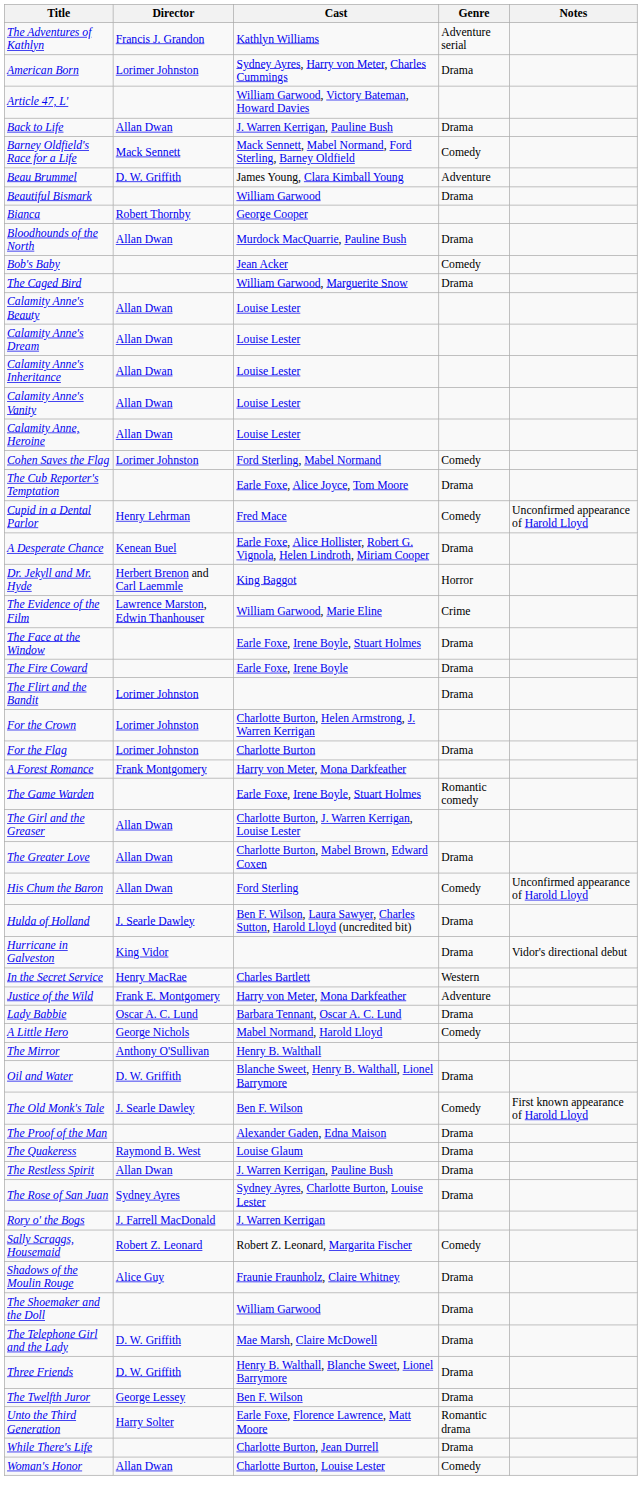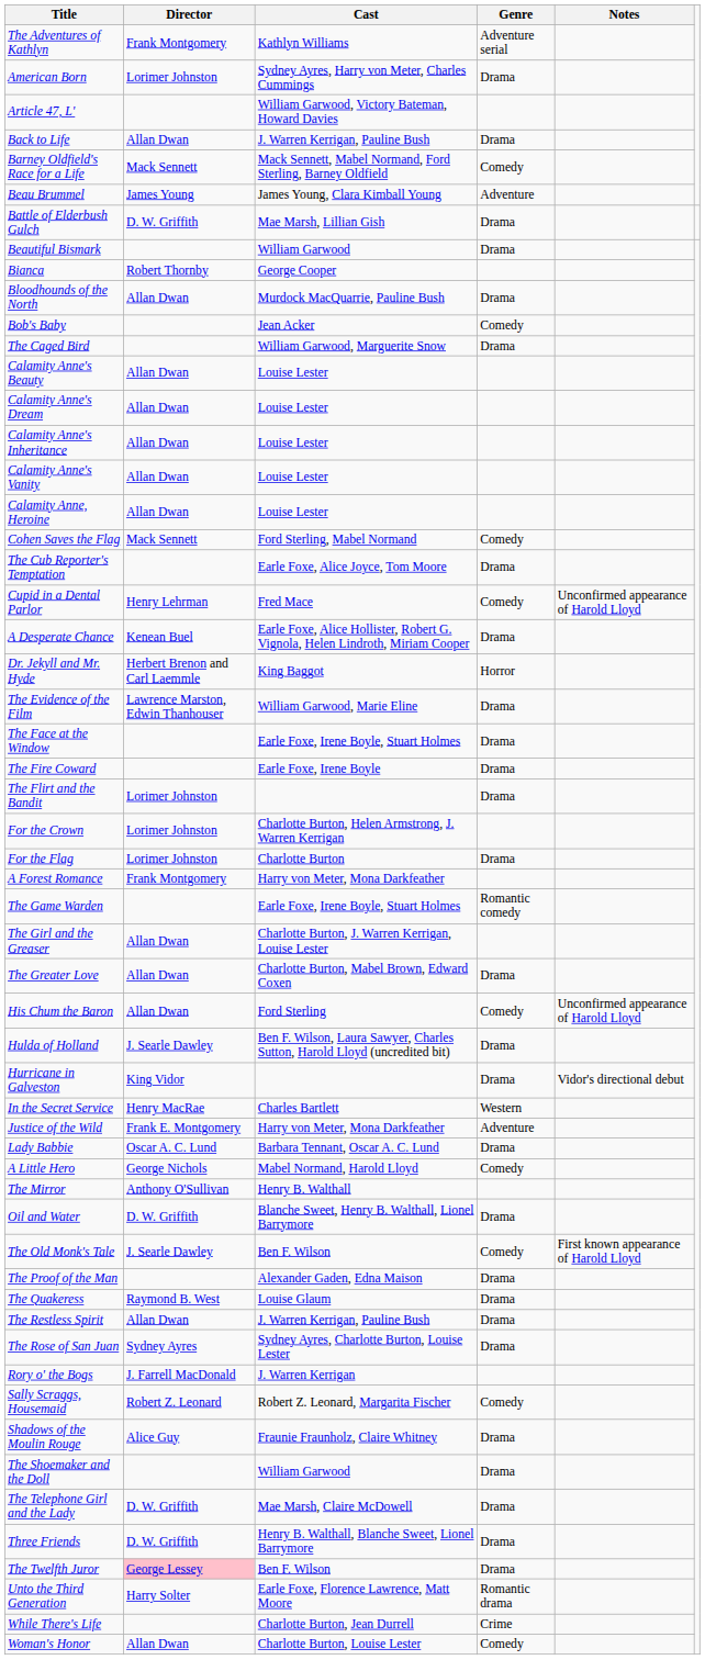 <table class="wikitable">
 <tr>
 <th>Title</th>
 <th>Director</th>
 <th>Cast</th>
 <th>Genre</th>
 <th>Notes</th>
 </tr>
 <tr>
 <td><em><a href='#'>The Adventures of Kathlyn</a></em></td>
-<td><a href='#'>Francis J. Grandon</a></td>
+<td><a href='#'>Frank Montgomery</a></td>
 <td><a href='#'>Kathlyn Williams</a></td>
 <td>Adventure serial</td>
 <td></td>
 </tr>
 <tr>
 <td><em><a href='#'>American Born</a></em></td>
 <td><a href='#'>Lorimer Johnston</a></td>
 <td><a href='#'>Sydney Ayres</a>, <a href='#'>Harry von Meter</a>, <a href='#'>Charles Cummings</a></td>
 <td>Drama</td>
 <td></td>
 </tr>
 <tr>
 <td><em><a href='#'>Article 47, L'</a></em></td>
 <td></td>
 <td><a href='#'>William Garwood</a>, <a href='#'>Victory Bateman</a>, <a href='#'>Howard Davies</a></td>
 <td></td>
 <td></td>
 </tr>
 <tr>
 <td><em><a href='#'>Back to Life</a></em></td>
 <td><a href='#'>Allan Dwan</a></td>
 <td><a href='#'>J. Warren Kerrigan</a>, <a href='#'>Pauline Bush</a></td>
 <td>Drama</td>
 <td></td>
 </tr>
 <tr>
 <td><em><a href='#'>Barney Oldfield's Race for a Life</a></em></td>
 <td><a href='#'>Mack Sennett</a></td>
 <td><a href='#'>Mack Sennett</a>, <a href='#'>Mabel Normand</a>, <a href='#'>Ford Sterling</a>, <a href='#'>Barney Oldfield</a></td>
 <td>Comedy</td>
 <td></td>
 </tr>
 <tr>
 <td><em><a href='#'>Beau Brummel</a></em></td>
-<td><a href='#'>D. W. Griffith</a></td>
+<td><a href='#'>James Young</a></td>
 <td>James Young, <a href='#'>Clara Kimball Young</a></td>
 <td>Adventure</td>
+<td></td>
+</tr>
+<tr>
+<td><em><a href='#'>Battle of Elderbush Gulch</a></em></td>
+<td><a href='#'>D. W. Griffith</a></td>
+<td><a href='#'>Mae Marsh</a>, <a href='#'>Lillian Gish</a></td>
+<td>Drama</td>
+<td></td>
 <td></td>
 </tr>
 <tr>
 <td><em><a href='#'>Beautiful Bismark</a></em></td>
 <td></td>
 <td><a href='#'>William Garwood</a></td>
 <td>Drama</td>
 <td></td>
 </tr>
 <tr>
 <td><em><a href='#'>Bianca</a></em></td>
 <td><a href='#'>Robert Thornby</a></td>
 <td><a href='#'>George Cooper</a></td>
 <td></td>
 <td></td>
 </tr>
 <tr>
 <td><em><a href='#'>Bloodhounds of the North</a></em></td>
 <td><a href='#'>Allan Dwan</a></td>
 <td><a href='#'>Murdock MacQuarrie</a>, <a href='#'>Pauline Bush</a></td>
 <td>Drama</td>
 <td></td>
 </tr>
 <tr>
 <td><em><a href='#'>Bob's Baby</a></em></td>
 <td></td>
 <td><a href='#'>Jean Acker</a></td>
 <td>Comedy</td>
 <td></td>
 </tr>
 <tr>
 <td><em><a href='#'>The Caged Bird</a></em></td>
 <td></td>
 <td><a href='#'>William Garwood</a>, <a href='#'>Marguerite Snow</a></td>
 <td>Drama</td>
 <td></td>
 </tr>
 <tr>
 <td><em><a href='#'>Calamity Anne's Beauty</a></em></td>
 <td><a href='#'>Allan Dwan</a></td>
 <td><a href='#'>Louise Lester</a></td>
 <td></td>
 <td></td>
 </tr>
 <tr>
 <td><em><a href='#'>Calamity Anne's Dream</a></em></td>
 <td><a href='#'>Allan Dwan</a></td>
 <td><a href='#'>Louise Lester</a></td>
 <td></td>
 <td></td>
 </tr>
 <tr>
 <td><em><a href='#'>Calamity Anne's Inheritance</a></em></td>
 <td><a href='#'>Allan Dwan</a></td>
 <td><a href='#'>Louise Lester</a></td>
 <td></td>
 <td></td>
 </tr>
 <tr>
 <td><em><a href='#'>Calamity Anne's Vanity</a></em></td>
 <td><a href='#'>Allan Dwan</a></td>
 <td><a href='#'>Louise Lester</a></td>
 <td></td>
 <td></td>
 </tr>
 <tr>
 <td><em><a href='#'>Calamity Anne, Heroine</a></em></td>
 <td><a href='#'>Allan Dwan</a></td>
 <td><a href='#'>Louise Lester</a></td>
 <td></td>
 <td></td>
 </tr>
 <tr>
 <td><em><a href='#'>Cohen Saves the Flag</a></em></td>
-<td><a href='#'>Lorimer Johnston</a></td>
+<td><a href='#'>Mack Sennett</a></td>
 <td><a href='#'>Ford Sterling</a>, <a href='#'>Mabel Normand</a></td>
 <td>Comedy</td>
 <td></td>
 </tr>
 <tr>
 <td><em><a href='#'>The Cub Reporter's Temptation</a></em></td>
 <td></td>
 <td><a href='#'>Earle Foxe</a>, <a href='#'>Alice Joyce</a>, <a href='#'>Tom Moore</a></td>
 <td>Drama</td>
 <td></td>
 </tr>
 <tr>
 <td><em><a href='#'>Cupid in a Dental Parlor</a></em></td>
 <td><a href='#'>Henry Lehrman</a></td>
 <td><a href='#'>Fred Mace</a></td>
 <td>Comedy</td>
 <td>Unconfirmed appearance of <a href='#'>Harold Lloyd</a></td>
 </tr>
 <tr>
 <td><em><a href='#'>A Desperate Chance</a></em></td>
 <td><a href='#'>Kenean Buel</a></td>
 <td><a href='#'>Earle Foxe</a>, <a href='#'>Alice Hollister</a>, <a href='#'>Robert G. Vignola</a>, <a href='#'>Helen Lindroth</a>, <a href='#'>Miriam Cooper</a></td>
 <td>Drama</td>
 <td></td>
 </tr>
 <tr>
 <td><em><a href='#'>Dr. Jekyll and Mr. Hyde</a></em></td>
 <td><a href='#'>Herbert Brenon</a> and <a href='#'>Carl Laemmle</a></td>
 <td><a href='#'>King Baggot</a></td>
 <td>Horror</td>
 <td></td>
 </tr>
 <tr>
 <td><em><a href='#'>The Evidence of the Film</a></em></td>
 <td><a href='#'>Lawrence Marston</a>, <a href='#'>Edwin Thanhouser</a></td>
 <td><a href='#'>William Garwood</a>, <a href='#'>Marie Eline</a></td>
-<td>Crime</td>
+<td>Drama</td>
 <td></td>
 </tr>
 <tr>
 <td><em><a href='#'>The Face at the Window</a></em></td>
 <td></td>
 <td><a href='#'>Earle Foxe</a>, <a href='#'>Irene Boyle</a>, <a href='#'>Stuart Holmes</a></td>
 <td>Drama</td>
 <td></td>
 </tr>
 <tr>
 <td><em><a href='#'>The Fire Coward</a></em></td>
 <td></td>
 <td><a href='#'>Earle Foxe</a>, <a href='#'>Irene Boyle</a></td>
 <td>Drama</td>
 <td></td>
 </tr>
 <tr>
 <td><em><a href='#'>The Flirt and the Bandit</a></em></td>
 <td><a href='#'>Lorimer Johnston</a></td>
 <td></td>
 <td>Drama</td>
 <td></td>
 </tr>
 <tr>
 <td><em><a href='#'>For the Crown</a></em></td>
 <td><a href='#'>Lorimer Johnston</a></td>
 <td><a href='#'>Charlotte Burton</a>, <a href='#'>Helen Armstrong</a>, <a href='#'>J. Warren Kerrigan</a></td>
 <td></td>
 <td></td>
 </tr>
 <tr>
 <td><em><a href='#'>For the Flag</a></em></td>
 <td><a href='#'>Lorimer Johnston</a></td>
 <td><a href='#'>Charlotte Burton</a></td>
 <td>Drama</td>
 <td></td>
 </tr>
 <tr>
 <td><em><a href='#'>A Forest Romance</a></em></td>
 <td><a href='#'>Frank Montgomery</a></td>
 <td><a href='#'>Harry von Meter</a>, <a href='#'>Mona Darkfeather</a></td>
 <td></td>
 <td></td>
 </tr>
 <tr>
 <td><em><a href='#'>The Game Warden</a></em></td>
 <td></td>
 <td><a href='#'>Earle Foxe</a>, <a href='#'>Irene Boyle</a>, <a href='#'>Stuart Holmes</a></td>
 <td>Romantic comedy</td>
 <td></td>
 </tr>
 <tr>
 <td><em><a href='#'>The Girl and the Greaser</a></em></td>
 <td><a href='#'>Allan Dwan</a></td>
 <td><a href='#'>Charlotte Burton</a>, <a href='#'>J. Warren Kerrigan</a>, <a href='#'>Louise Lester</a></td>
 <td></td>
 <td></td>
 </tr>
 <tr>
 <td><em><a href='#'>The Greater Love</a></em></td>
 <td><a href='#'>Allan Dwan</a></td>
 <td><a href='#'>Charlotte Burton</a>, <a href='#'>Mabel Brown</a>, <a href='#'>Edward Coxen</a></td>
 <td>Drama</td>
 <td></td>
 </tr>
 <tr>
 <td><em><a href='#'>His Chum the Baron</a></em></td>
 <td><a href='#'>Allan Dwan</a></td>
 <td><a href='#'>Ford Sterling</a></td>
 <td>Comedy</td>
 <td>Unconfirmed appearance of <a href='#'>Harold Lloyd</a></td>
 </tr>
 <tr>
 <td><em><a href='#'>Hulda of Holland</a></em></td>
 <td><a href='#'>J. Searle Dawley</a></td>
 <td><a href='#'>Ben F. Wilson</a>, <a href='#'>Laura Sawyer</a>, <a href='#'>Charles Sutton</a>, <a href='#'>Harold Lloyd</a> (uncredited bit)</td>
 <td>Drama</td>
 <td></td>
 </tr>
 <tr>
 <td><em><a href='#'>Hurricane in Galveston</a></em></td>
 <td><a href='#'>King Vidor</a></td>
 <td></td>
 <td>Drama</td>
 <td>Vidor's directional debut</td>
 </tr>
 <tr>
 <td><em><a href='#'>In the Secret Service</a></em></td>
 <td><a href='#'>Henry MacRae</a></td>
 <td><a href='#'>Charles Bartlett</a></td>
 <td>Western</td>
 <td></td>
 </tr>
 <tr>
 <td><em><a href='#'>Justice of the Wild</a></em></td>
 <td><a href='#'>Frank E. Montgomery</a></td>
 <td><a href='#'>Harry von Meter</a>, <a href='#'>Mona Darkfeather</a></td>
 <td>Adventure</td>
 <td></td>
 </tr>
 <tr>
 <td><em><a href='#'>Lady Babbie</a></em></td>
 <td><a href='#'>Oscar A. C. Lund</a></td>
 <td><a href='#'>Barbara Tennant</a>, <a href='#'>Oscar A. C. Lund</a></td>
 <td>Drama</td>
 <td></td>
 </tr>
 <tr>
 <td><em><a href='#'>A Little Hero</a></em></td>
 <td><a href='#'>George Nichols</a></td>
 <td><a href='#'>Mabel Normand</a>, <a href='#'>Harold Lloyd</a></td>
 <td>Comedy</td>
 <td></td>
 </tr>
 <tr>
 <td><em><a href='#'>The Mirror</a></em></td>
 <td><a href='#'>Anthony O'Sullivan</a></td>
 <td><a href='#'>Henry B. Walthall</a></td>
 <td></td>
 <td></td>
 </tr>
 <tr>
 <td><em><a href='#'>Oil and Water</a></em></td>
 <td><a href='#'>D. W. Griffith</a></td>
 <td><a href='#'>Blanche Sweet</a>, <a href='#'>Henry B. Walthall</a>, <a href='#'>Lionel Barrymore</a></td>
 <td>Drama</td>
 <td></td>
 </tr>
 <tr>
 <td><em><a href='#'>The Old Monk's Tale</a></em></td>
 <td><a href='#'>J. Searle Dawley</a></td>
 <td><a href='#'>Ben F. Wilson</a></td>
 <td>Comedy</td>
 <td>First known appearance of <a href='#'>Harold Lloyd</a></td>
 </tr>
 <tr>
 <td><em><a href='#'>The Proof of the Man</a></em></td>
 <td></td>
 <td><a href='#'>Alexander Gaden</a>, <a href='#'>Edna Maison</a></td>
 <td>Drama</td>
 <td></td>
 </tr>
 <tr>
 <td><em><a href='#'>The Quakeress</a></em></td>
 <td><a href='#'>Raymond B. West</a></td>
 <td><a href='#'>Louise Glaum</a></td>
 <td>Drama</td>
 <td></td>
 </tr>
 <tr>
 <td><em><a href='#'>The Restless Spirit</a></em></td>
 <td><a href='#'>Allan Dwan</a></td>
 <td><a href='#'>J. Warren Kerrigan</a>, <a href='#'>Pauline Bush</a></td>
 <td>Drama</td>
 <td></td>
 </tr>
 <tr>
 <td><em><a href='#'>The Rose of San Juan</a></em></td>
 <td><a href='#'>Sydney Ayres</a></td>
 <td><a href='#'>Sydney Ayres</a>, <a href='#'>Charlotte Burton</a>, <a href='#'>Louise Lester</a></td>
 <td>Drama</td>
 <td></td>
 </tr>
 <tr>
 <td><em><a href='#'>Rory o' the Bogs</a></em></td>
 <td><a href='#'>J. Farrell MacDonald</a></td>
 <td><a href='#'>J. Warren Kerrigan</a></td>
 <td></td>
 <td></td>
 </tr>
 <tr>
 <td><em><a href='#'>Sally Scraggs, Housemaid</a></em></td>
 <td><a href='#'>Robert Z. Leonard</a></td>
 <td>Robert Z. Leonard, <a href='#'>Margarita Fischer</a></td>
 <td>Comedy</td>
 <td></td>
 </tr>
 <tr>
 <td><em><a href='#'>Shadows of the Moulin Rouge</a></em></td>
 <td><a href='#'>Alice Guy</a></td>
 <td><a href='#'>Fraunie Fraunholz</a>, <a href='#'>Claire Whitney</a></td>
 <td>Drama</td>
 <td></td>
 </tr>
 <tr>
 <td><em><a href='#'>The Shoemaker and the Doll</a></em></td>
 <td></td>
 <td><a href='#'>William Garwood</a></td>
 <td>Drama</td>
 <td></td>
 </tr>
 <tr>
 <td><em><a href='#'>The Telephone Girl and the Lady</a></em></td>
 <td><a href='#'>D. W. Griffith</a></td>
 <td><a href='#'>Mae Marsh</a>, <a href='#'>Claire McDowell</a></td>
 <td>Drama</td>
 <td></td>
 </tr>
 <tr>
 <td><em><a href='#'>Three Friends</a></em></td>
 <td><a href='#'>D. W. Griffith</a></td>
 <td><a href='#'>Henry B. Walthall</a>, <a href='#'>Blanche Sweet</a>, <a href='#'>Lionel Barrymore</a></td>
 <td>Drama</td>
 <td></td>
 </tr>
 <tr>
 <td><em><a href='#'>The Twelfth Juror</a></em></td>
-<td><a href='#'>George Lessey</a></td>
+<td style="background: pink;"><a href='#'>George Lessey</a></td>
 <td><a href='#'>Ben F. Wilson</a></td>
 <td>Drama</td>
 <td></td>
 </tr>
 <tr>
 <td><em><a href='#'>Unto the Third Generation</a></em></td>
 <td><a href='#'>Harry Solter</a></td>
 <td><a href='#'>Earle Foxe</a>, <a href='#'>Florence Lawrence</a>, <a href='#'>Matt Moore</a></td>
 <td>Romantic drama</td>
 <td></td>
 </tr>
 <tr>
 <td><em><a href='#'>While There's Life</a></em></td>
 <td></td>
 <td><a href='#'>Charlotte Burton</a>, <a href='#'>Jean Durrell</a></td>
-<td>Drama</td>
+<td>Crime</td>
 <td></td>
 </tr>
 <tr>
 <td><em><a href='#'>Woman's Honor</a></em></td>
 <td><a href='#'>Allan Dwan</a></td>
 <td><a href='#'>Charlotte Burton</a>, <a href='#'>Louise Lester</a></td>
 <td>Comedy</td>
 <td></td>
 </tr>
 </table>
